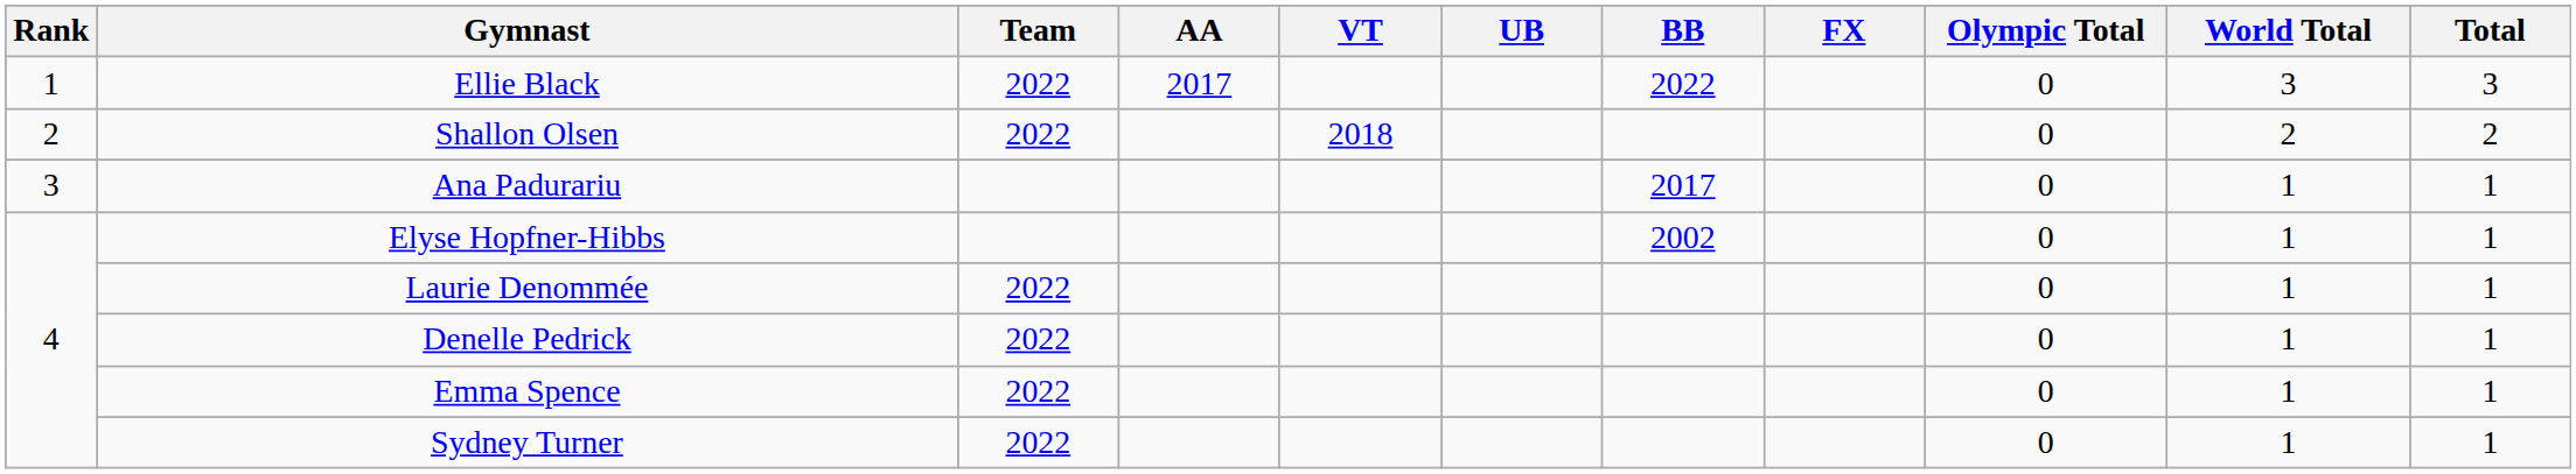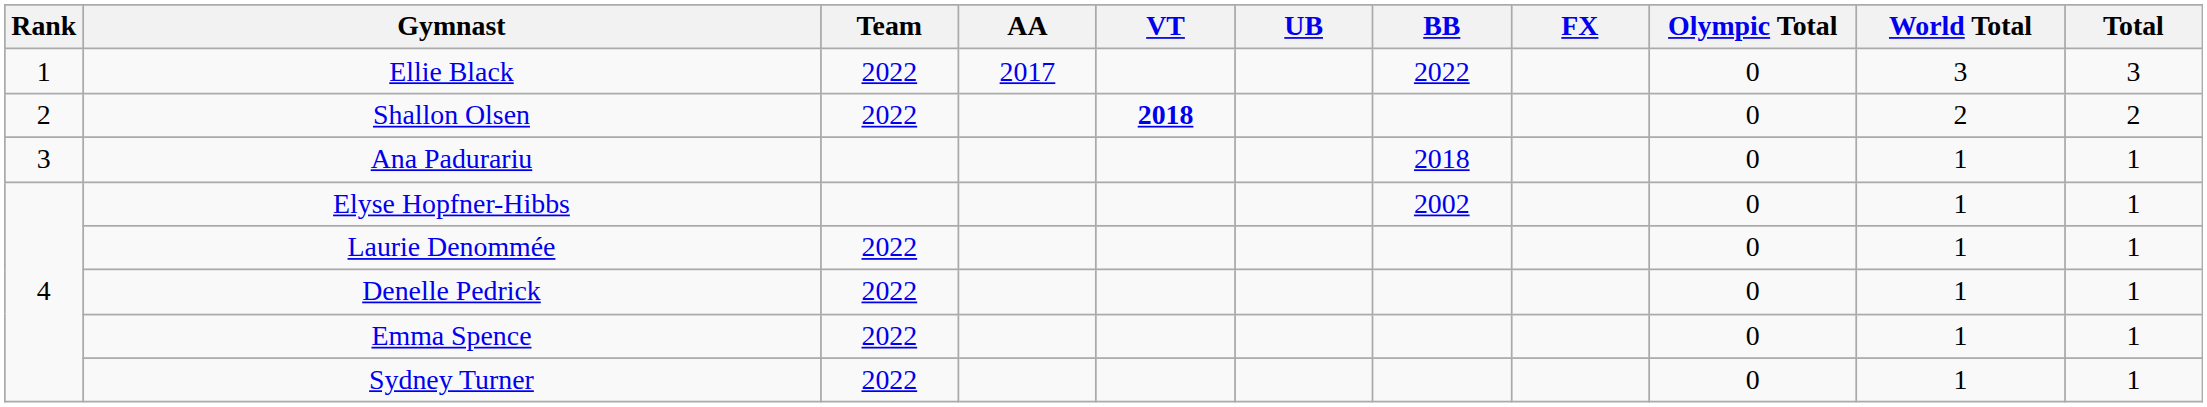 <table class="wikitable sortable" width=100% style="text-align:center;">
 <tr>
 <th style="width:1.8em;">Rank</th>
 <th class=unsortable>Gymnast</th>
 <th style="width:4.5em;">Team</th>
 <th style="width:4.5em;">AA</th>
 <th style="width:4.5em;"><a href='#'>VT</a></th>
 <th style="width:4.5em;"><a href='#'>UB</a></th>
 <th style="width:4.5em;"><a href='#'>BB</a></th>
 <th style="width:4.5em;"><a href='#'>FX</a></th>
 <th style="width:7.0em;"><a href='#'>Olympic</a> Total</th>
 <th style="width:7.0em;"><a href='#'>World</a> Total</th>
 <th style="width:4.5em;">Total</th>
 </tr>
 <tr>
 <td>1</td>
 <td><a href='#'>Ellie Black</a></td>
 <td> <a href='#'>2022</a></td>
 <td> <a href='#'>2017</a></td>
 <td></td>
 <td></td>
 <td> <a href='#'>2022</a></td>
 <td></td>
 <td>0</td>
 <td>3</td>
 <td>3</td>
 </tr>
 <tr>
 <td>2</td>
 <td><a href='#'>Shallon Olsen</a></td>
 <td> <a href='#'>2022</a></td>
 <td></td>
-<td> <a href='#'>2018</a></td>
+<td><strong> <a href='#'>2018</a></strong></td>
 <td></td>
 <td></td>
 <td></td>
 <td>0</td>
 <td>2</td>
 <td>2</td>
 </tr>
 <tr>
 <td>3</td>
 <td><a href='#'>Ana Padurariu</a></td>
 <td></td>
 <td></td>
 <td></td>
 <td></td>
-<td> <a href='#'>2017</a></td>
+<td> <a href='#'>2018</a></td>
 <td></td>
 <td>0</td>
 <td>1</td>
 <td>1</td>
 </tr>
 <tr>
 <td rowspan="5">4</td>
 <td><a href='#'>Elyse Hopfner-Hibbs</a></td>
 <td></td>
 <td></td>
 <td></td>
 <td></td>
 <td> <a href='#'>2002</a></td>
 <td></td>
 <td>0</td>
 <td>1</td>
 <td>1</td>
 </tr>
 <tr>
 <td><a href='#'>Laurie Denommée</a></td>
 <td> <a href='#'>2022</a></td>
 <td></td>
 <td></td>
 <td></td>
 <td></td>
 <td></td>
 <td>0</td>
 <td>1</td>
 <td>1</td>
 </tr>
 <tr>
 <td><a href='#'>Denelle Pedrick</a></td>
 <td> <a href='#'>2022</a></td>
 <td></td>
 <td></td>
 <td></td>
 <td></td>
 <td></td>
 <td>0</td>
 <td>1</td>
 <td>1</td>
 </tr>
 <tr>
 <td><a href='#'>Emma Spence</a></td>
 <td> <a href='#'>2022</a></td>
 <td></td>
 <td></td>
 <td></td>
 <td></td>
 <td></td>
 <td>0</td>
 <td>1</td>
 <td>1</td>
 </tr>
 <tr>
 <td><a href='#'>Sydney Turner</a></td>
 <td> <a href='#'>2022</a></td>
 <td></td>
 <td></td>
 <td></td>
 <td></td>
 <td></td>
 <td>0</td>
 <td>1</td>
 <td>1</td>
 </tr>
 </table>
